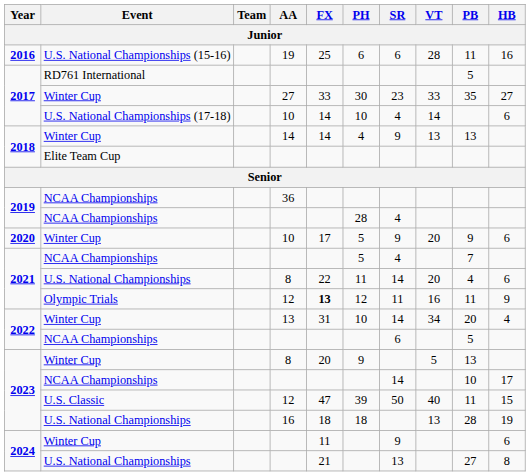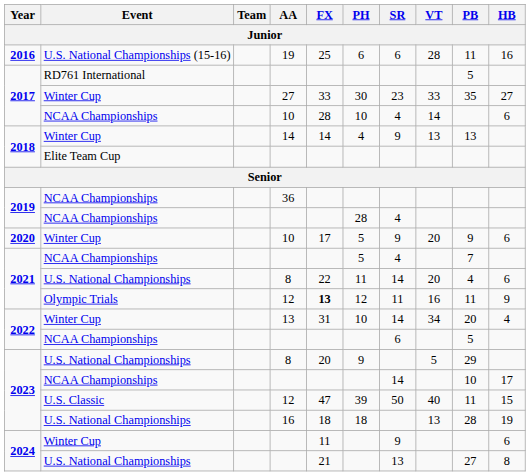 <table class="wikitable sortable" style="text-align:center; font-size:95%;">
 <tr>
 <th width=7% class=unsortable>Year</th>
 <th width=37% class=unsortable>Event</th>
 <th width=7% class=unsortable>Team</th>
 <th width=7% class=unsortable>AA</th>
 <th width=7% class=unsortable><a href='#'>FX</a></th>
 <th width=7% class=unsortable><a href='#'>PH</a></th>
 <th width=7% class=unsortable><a href='#'>SR</a></th>
 <th width=7% class=unsortable><a href='#'>VT</a></th>
 <th width=7% class=unsortable><a href='#'>PB</a></th>
 <th width=7% class=unsortable><a href='#'>HB</a></th>
 </tr>
 <tr>
 <th colspan="10">Junior</th>
 </tr>
 <tr>
 <td rowspan="1"><strong><a href='#'>2016</a></strong></td>
 <td align=left><a href='#'>U.S. National Championships</a> (15-16)</td>
 <td></td>
 <td>19</td>
 <td>25</td>
 <td>6</td>
 <td>6</td>
 <td>28</td>
 <td>11</td>
 <td>16</td>
 </tr>
 <tr>
 <td rowspan="3"><strong><a href='#'>2017</a></strong></td>
 <td align=left>RD761 International</td>
 <td></td>
 <td></td>
 <td></td>
 <td></td>
 <td></td>
 <td></td>
 <td>5</td>
 <td></td>
 </tr>
 <tr>
 <td align=left><a href='#'>Winter Cup</a></td>
 <td></td>
 <td>27</td>
 <td>33</td>
 <td>30</td>
 <td>23</td>
 <td>33</td>
 <td>35</td>
 <td>27</td>
 </tr>
 <tr>
-<td align=left><a href='#'>U.S. National Championships</a> (17-18)</td>
+<td align=left><a href='#'>NCAA Championships</a></td>
 <td></td>
 <td>10</td>
-<td>14</td>
+<td>28</td>
 <td>10</td>
 <td>4</td>
 <td>14</td>
 <td></td>
 <td>6</td>
 </tr>
 <tr>
 <td rowspan="2"><strong><a href='#'>2018</a></strong></td>
 <td align=left><a href='#'>Winter Cup</a></td>
 <td></td>
 <td>14</td>
 <td>14</td>
 <td>4</td>
 <td>9</td>
 <td>13</td>
 <td>13</td>
 <td></td>
 </tr>
 <tr>
 <td align=left>Elite Team Cup</td>
 <td></td>
 <td></td>
 <td></td>
 <td></td>
 <td></td>
 <td></td>
 <td></td>
 <td></td>
 </tr>
 <tr>
 <th colspan="10">Senior</th>
 </tr>
 <tr>
 <td rowspan="2"><strong><a href='#'>2019</a></strong></td>
 <td align=left><a href='#'>NCAA Championships</a></td>
 <td></td>
 <td>36</td>
 <td></td>
 <td></td>
 <td></td>
 <td></td>
 <td></td>
 <td></td>
 </tr>
 <tr>
 <td align=left><a href='#'>NCAA Championships</a></td>
 <td></td>
 <td></td>
 <td></td>
 <td>28</td>
 <td>4</td>
 <td></td>
 <td></td>
 <td></td>
 </tr>
 <tr>
 <td rowspan="1"><strong><a href='#'>2020</a></strong></td>
 <td align=left><a href='#'>Winter Cup</a></td>
 <td></td>
 <td>10</td>
 <td>17</td>
 <td>5</td>
 <td>9</td>
 <td>20</td>
 <td>9</td>
 <td>6</td>
 </tr>
 <tr>
 <td rowspan="3"><strong><a href='#'>2021</a></strong></td>
 <td align=left><a href='#'>NCAA Championships</a></td>
 <td></td>
 <td></td>
 <td></td>
 <td>5</td>
 <td>4</td>
 <td></td>
 <td>7</td>
 <td></td>
 </tr>
 <tr>
 <td align=left><a href='#'>U.S. National Championships</a></td>
 <td></td>
 <td>8</td>
 <td>22</td>
 <td>11</td>
 <td>14</td>
 <td>20</td>
 <td>4</td>
 <td>6</td>
 </tr>
 <tr>
 <td align=left><a href='#'>Olympic Trials</a></td>
 <td></td>
 <td>12</td>
 <td><strong>13</strong></td>
 <td>12</td>
 <td>11</td>
 <td>16</td>
 <td>11</td>
 <td>9</td>
 </tr>
 <tr>
 <td rowspan="2"><strong><a href='#'>2022</a></strong></td>
 <td align=left><a href='#'>Winter Cup</a></td>
 <td></td>
 <td>13</td>
 <td>31</td>
 <td>10</td>
 <td>14</td>
 <td>34</td>
 <td>20</td>
 <td>4</td>
 </tr>
 <tr>
 <td align=left><a href='#'>NCAA Championships</a></td>
 <td></td>
 <td></td>
 <td></td>
 <td></td>
 <td>6</td>
 <td></td>
 <td>5</td>
 <td></td>
 </tr>
 <tr>
 <td rowspan="4"><strong><a href='#'>2023</a></strong></td>
-<td align=left><a href='#'>Winter Cup</a></td>
+<td align=left><a href='#'>U.S. National Championships</a></td>
 <td></td>
 <td>8</td>
 <td>20</td>
 <td>9</td>
 <td></td>
 <td>5</td>
-<td>13</td>
+<td>29</td>
 <td></td>
 </tr>
 <tr>
 <td align=left><a href='#'>NCAA Championships</a></td>
 <td></td>
 <td></td>
 <td></td>
 <td></td>
 <td>14</td>
 <td></td>
 <td>10</td>
 <td>17</td>
 </tr>
 <tr>
 <td align=left><a href='#'>U.S. Classic</a></td>
 <td></td>
 <td>12</td>
 <td>47</td>
 <td>39</td>
 <td>50</td>
 <td>40</td>
 <td>11</td>
 <td>15</td>
 </tr>
 <tr>
 <td align=left><a href='#'>U.S. National Championships</a></td>
 <td></td>
 <td>16</td>
 <td>18</td>
 <td>18</td>
 <td></td>
 <td>13</td>
 <td>28</td>
 <td>19</td>
 </tr>
 <tr>
 <td rowspan="2"><strong><a href='#'>2024</a></strong></td>
 <td align=left><a href='#'>Winter Cup</a></td>
 <td></td>
 <td></td>
 <td>11</td>
 <td></td>
 <td>9</td>
 <td></td>
 <td></td>
 <td>6</td>
 </tr>
 <tr>
 <td align=left><a href='#'>U.S. National Championships</a></td>
 <td></td>
 <td></td>
 <td>21</td>
 <td></td>
 <td>13</td>
 <td></td>
 <td>27</td>
 <td>8</td>
 </tr>
 </table>
